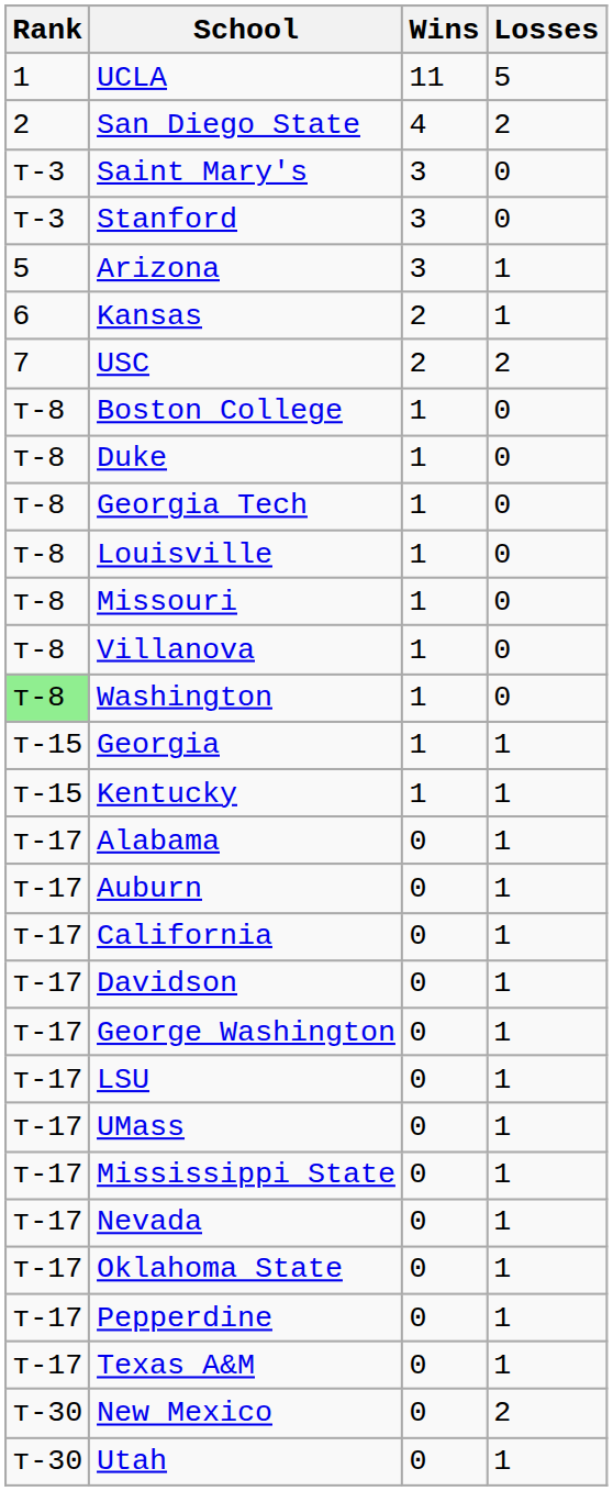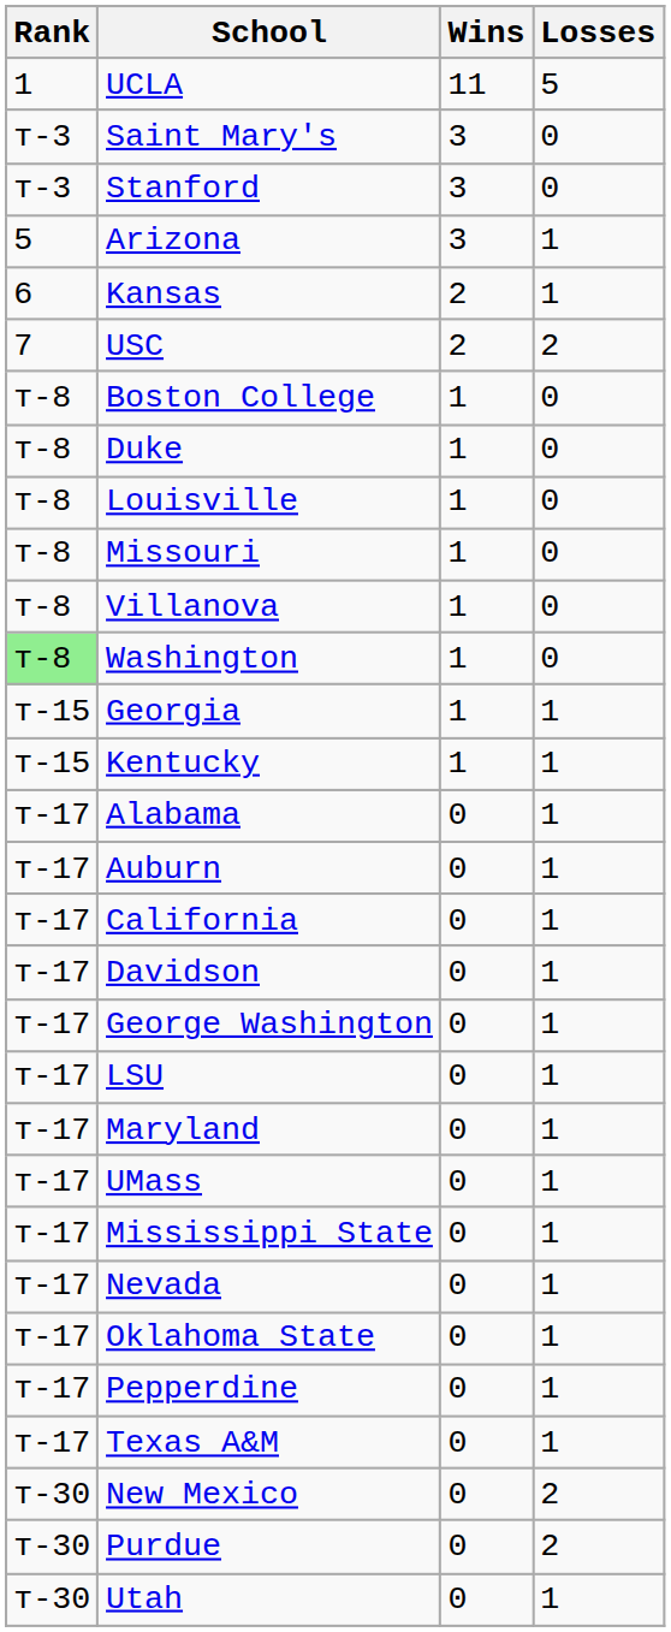 <table class="wikitable">
 <tr>
 <th>Rank</th>
 <th>School</th>
 <th>Wins</th>
 <th>Losses</th>
 </tr>
 <tr>
 <td>1</td>
 <td><a href='#'>UCLA</a></td>
 <td>11</td>
 <td>5</td>
-</tr>
-<tr>
-<td>2</td>
-<td><a href='#'>San Diego State</a></td>
-<td>4</td>
-<td>2</td>
 </tr>
 <tr>
 <td>т-3</td>
 <td><a href='#'>Saint Mary's</a></td>
 <td>3</td>
 <td>0</td>
 </tr>
 <tr>
 <td>т-3</td>
 <td><a href='#'>Stanford</a></td>
 <td>3</td>
 <td>0</td>
 </tr>
 <tr>
 <td>5</td>
 <td><a href='#'>Arizona</a></td>
 <td>3</td>
 <td>1</td>
 </tr>
 <tr>
 <td>6</td>
 <td><a href='#'>Kansas</a></td>
 <td>2</td>
 <td>1</td>
 </tr>
 <tr>
 <td>7</td>
 <td><a href='#'>USC</a></td>
 <td>2</td>
 <td>2</td>
 </tr>
 <tr>
 <td>т-8</td>
 <td><a href='#'>Boston College</a></td>
 <td>1</td>
 <td>0</td>
 </tr>
 <tr>
 <td>т-8</td>
 <td><a href='#'>Duke</a></td>
-<td>1</td>
-<td>0</td>
-</tr>
-<tr>
-<td>т-8</td>
-<td><a href='#'>Georgia Tech</a></td>
 <td>1</td>
 <td>0</td>
 </tr>
 <tr>
 <td>т-8</td>
 <td><a href='#'>Louisville</a></td>
 <td>1</td>
 <td>0</td>
 </tr>
 <tr>
 <td>т-8</td>
 <td><a href='#'>Missouri</a></td>
 <td>1</td>
 <td>0</td>
 </tr>
 <tr>
 <td>т-8</td>
 <td><a href='#'>Villanova</a></td>
 <td>1</td>
 <td>0</td>
 </tr>
 <tr>
 <td style="background: lightgreen;">т-8</td>
 <td><a href='#'>Washington</a></td>
 <td>1</td>
 <td>0</td>
 </tr>
 <tr>
 <td>т-15</td>
 <td><a href='#'>Georgia</a></td>
 <td>1</td>
 <td>1</td>
 </tr>
 <tr>
 <td>т-15</td>
 <td><a href='#'>Kentucky</a></td>
 <td>1</td>
 <td>1</td>
 </tr>
 <tr>
 <td>т-17</td>
 <td><a href='#'>Alabama</a></td>
 <td>0</td>
 <td>1</td>
 </tr>
 <tr>
 <td>т-17</td>
 <td><a href='#'>Auburn</a></td>
 <td>0</td>
 <td>1</td>
 </tr>
 <tr>
 <td>т-17</td>
 <td><a href='#'>California</a></td>
 <td>0</td>
 <td>1</td>
 </tr>
 <tr>
 <td>т-17</td>
 <td><a href='#'>Davidson</a></td>
 <td>0</td>
 <td>1</td>
 </tr>
 <tr>
 <td>т-17</td>
 <td><a href='#'>George Washington</a></td>
 <td>0</td>
 <td>1</td>
 </tr>
 <tr>
 <td>т-17</td>
 <td><a href='#'>LSU</a></td>
 <td>0</td>
 <td>1</td>
 </tr>
 <tr>
 <td>т-17</td>
+<td><a href='#'>Maryland</a></td>
+<td>0</td>
+<td>1</td>
+</tr>
+<tr>
+<td>т-17</td>
 <td><a href='#'>UMass</a></td>
 <td>0</td>
 <td>1</td>
 </tr>
 <tr>
 <td>т-17</td>
 <td><a href='#'>Mississippi State</a></td>
 <td>0</td>
 <td>1</td>
 </tr>
 <tr>
 <td>т-17</td>
 <td><a href='#'>Nevada</a></td>
 <td>0</td>
 <td>1</td>
 </tr>
 <tr>
 <td>т-17</td>
 <td><a href='#'>Oklahoma State</a></td>
 <td>0</td>
 <td>1</td>
 </tr>
 <tr>
 <td>т-17</td>
 <td><a href='#'>Pepperdine</a></td>
 <td>0</td>
 <td>1</td>
 </tr>
 <tr>
 <td>т-17</td>
 <td><a href='#'>Texas A&M</a></td>
 <td>0</td>
 <td>1</td>
 </tr>
 <tr>
 <td>т-30</td>
 <td><a href='#'>New Mexico</a></td>
 <td>0</td>
 <td>2</td>
 </tr>
 <tr>
 <td>т-30</td>
+<td><a href='#'>Purdue</a></td>
+<td>0</td>
+<td>2</td>
+</tr>
+<tr>
+<td>т-30</td>
 <td><a href='#'>Utah</a></td>
 <td>0</td>
 <td>1</td>
 </tr>
 </table>
